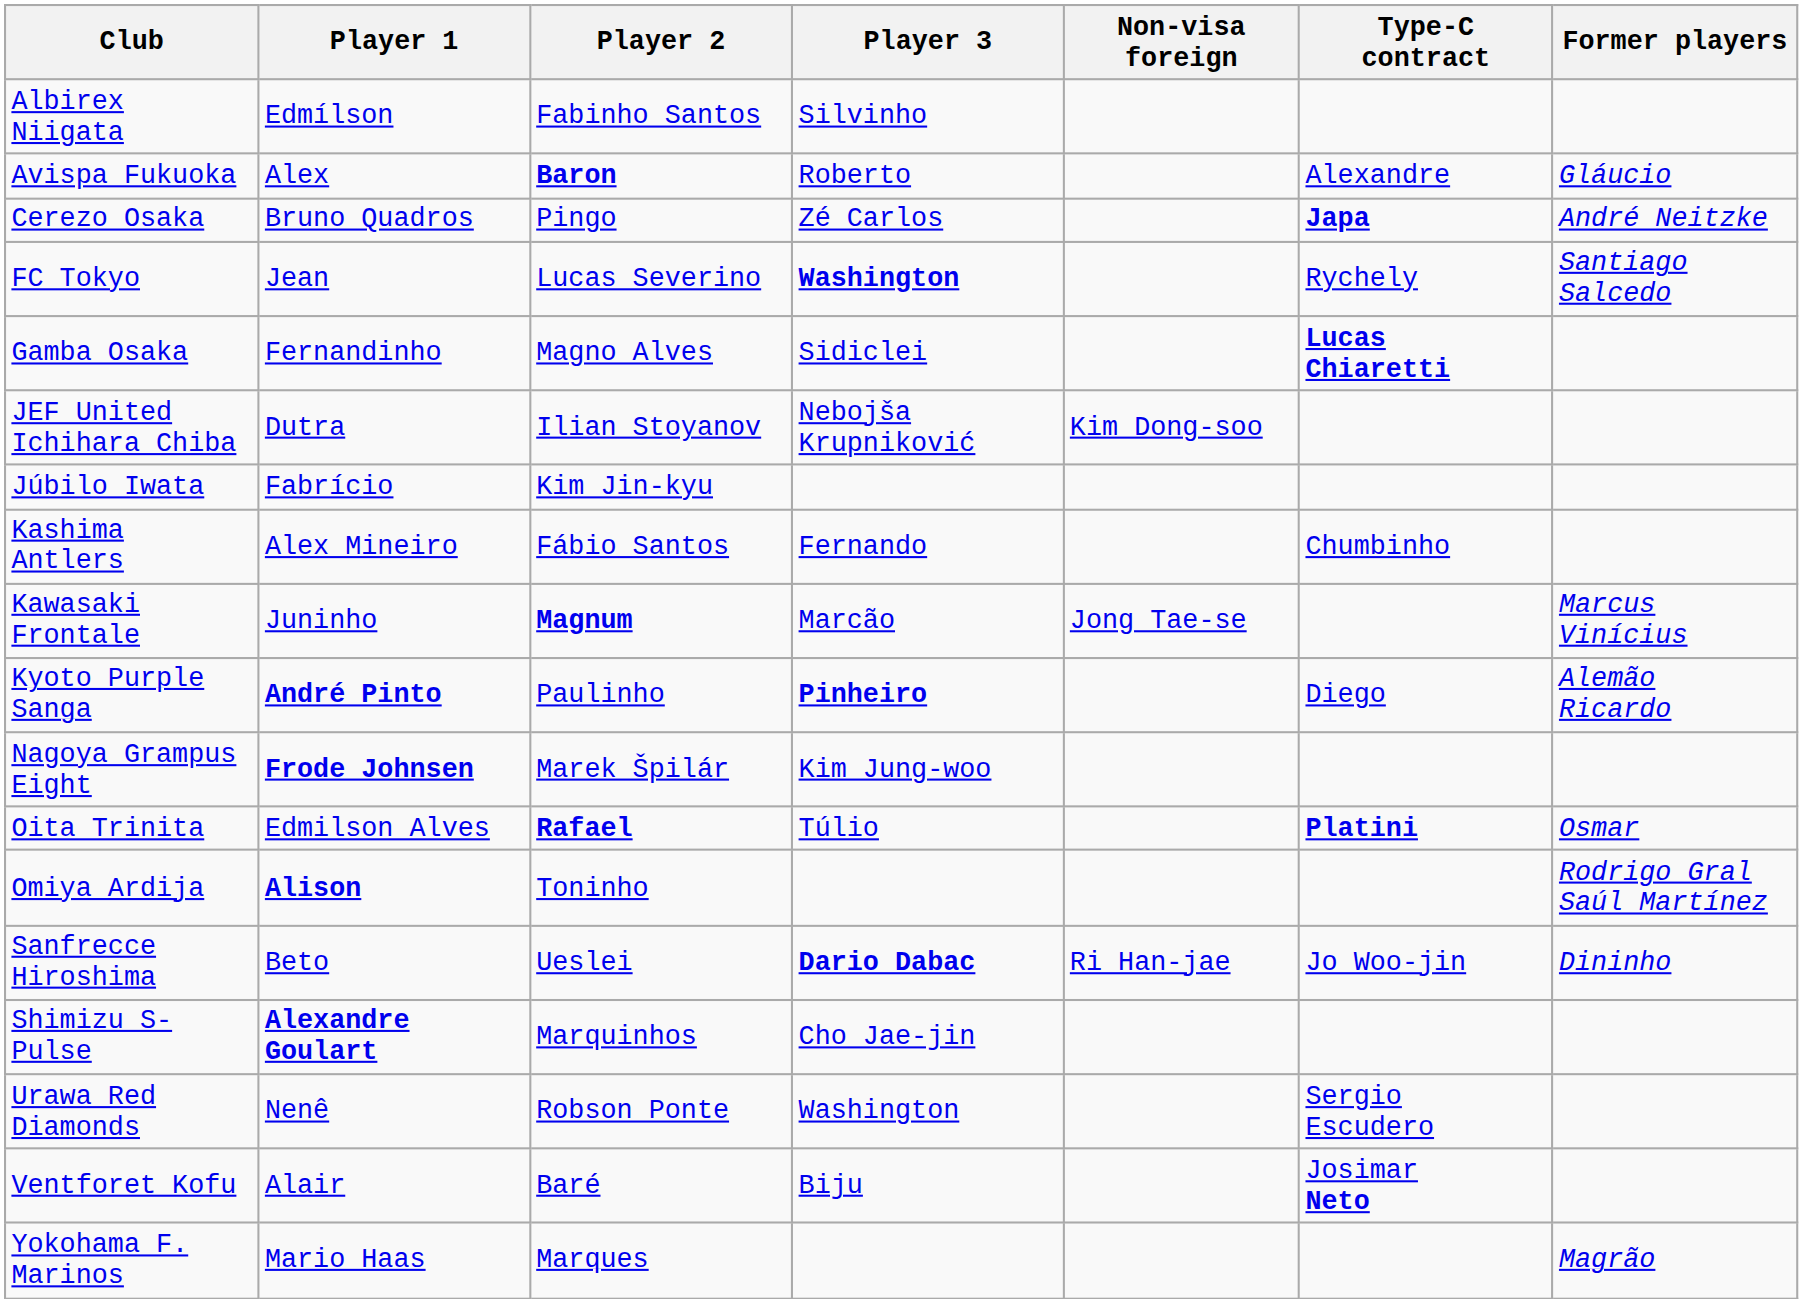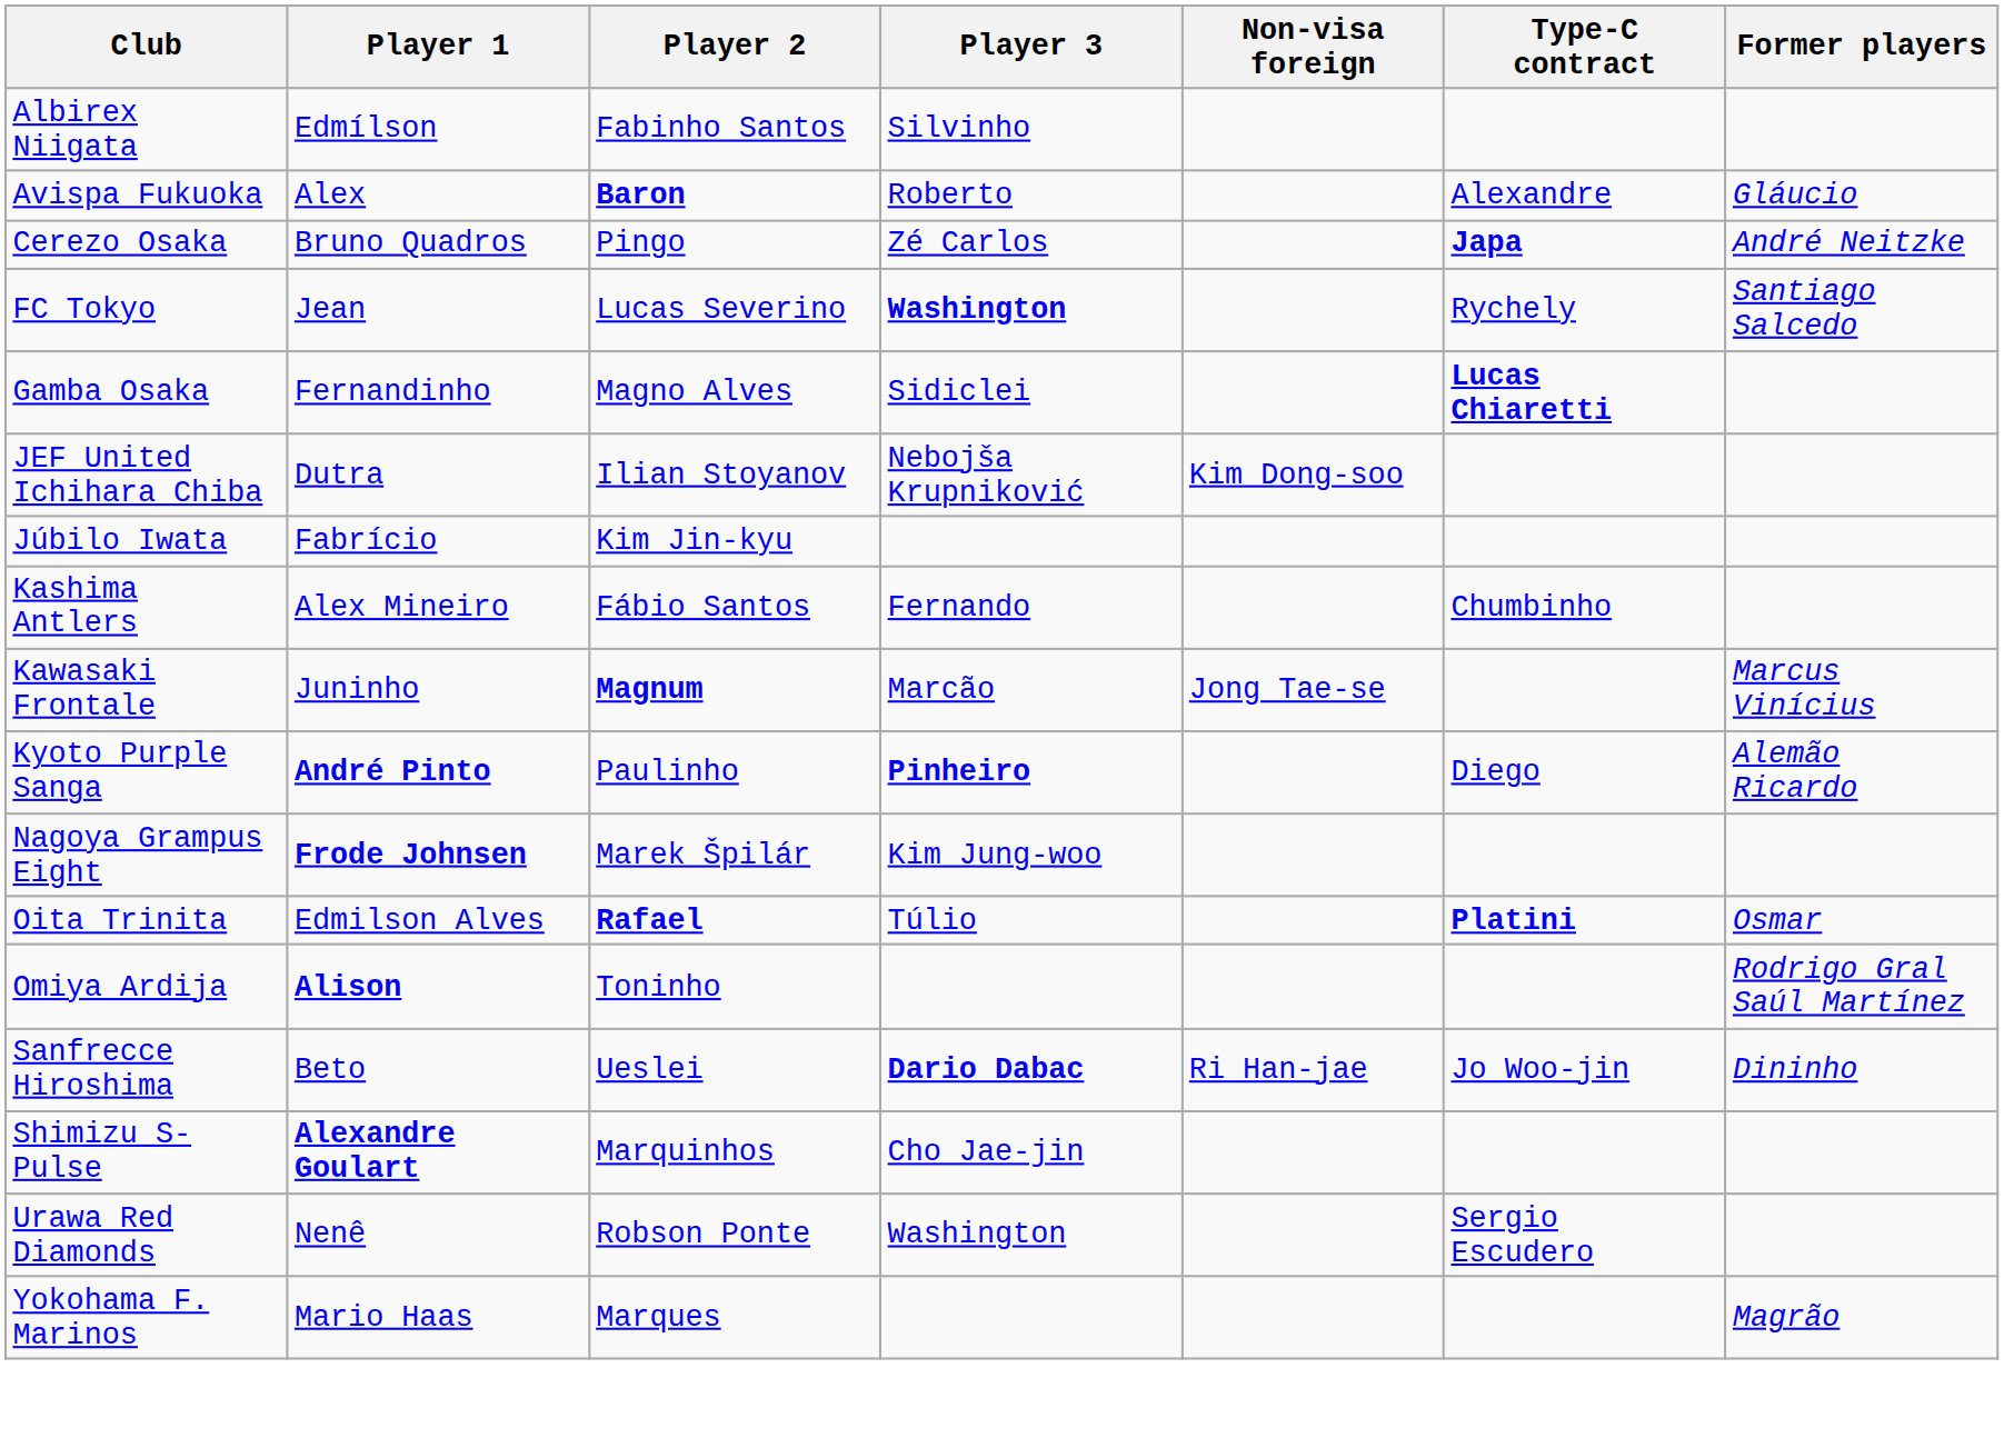 <table class="wikitable">
 <tr>
 <th width="175">Club</th>
 <th width="175">Player 1</th>
 <th width="175">Player 2</th>
 <th width="175">Player 3</th>
 <th width="175">Non-visa foreign</th>
 <th width="175">Type-C contract</th>
 <th width="175">Former players</th>
 </tr>
 <tr>
 <td><a href='#'>Albirex Niigata</a></td>
 <td> <a href='#'>Edmílson</a></td>
 <td> <a href='#'>Fabinho Santos</a></td>
 <td> <a href='#'>Silvinho</a></td>
 <td></td>
 <td></td>
 <td></td>
 </tr>
 <tr>
 <td><a href='#'>Avispa Fukuoka</a></td>
 <td> <a href='#'>Alex</a></td>
 <td> <strong><a href='#'>Baron</a></strong></td>
 <td> <a href='#'>Roberto</a></td>
 <td></td>
 <td> <a href='#'>Alexandre</a></td>
 <td> <em><a href='#'>Gláucio</a></em></td>
 </tr>
 <tr>
 <td><a href='#'>Cerezo Osaka</a></td>
 <td> <a href='#'>Bruno Quadros</a></td>
 <td> <a href='#'>Pingo</a></td>
 <td> <a href='#'>Zé Carlos</a></td>
 <td></td>
 <td> <strong><a href='#'>Japa</a></strong></td>
 <td> <em><a href='#'>André Neitzke</a></em></td>
 </tr>
 <tr>
 <td><a href='#'>FC Tokyo</a></td>
 <td> <a href='#'>Jean</a></td>
 <td> <a href='#'>Lucas Severino</a></td>
 <td> <strong><a href='#'>Washington</a></strong></td>
 <td></td>
 <td> <a href='#'>Rychely</a></td>
 <td> <em><a href='#'>Santiago Salcedo</a></em></td>
 </tr>
 <tr>
 <td><a href='#'>Gamba Osaka</a></td>
 <td> <a href='#'>Fernandinho</a></td>
 <td> <a href='#'>Magno Alves</a></td>
 <td> <a href='#'>Sidiclei</a></td>
 <td></td>
 <td> <strong><a href='#'>Lucas Chiaretti</a></strong></td>
 <td></td>
 </tr>
 <tr>
 <td><a href='#'>JEF United Ichihara Chiba</a></td>
 <td> <a href='#'>Dutra</a></td>
 <td> <a href='#'>Ilian Stoyanov</a></td>
 <td> <a href='#'>Nebojša Krupniković</a></td>
 <td> <a href='#'>Kim Dong-soo</a></td>
 <td></td>
 <td></td>
 </tr>
 <tr>
 <td><a href='#'>Júbilo Iwata</a></td>
 <td> <a href='#'>Fabrício</a></td>
 <td> <a href='#'>Kim Jin-kyu</a></td>
 <td></td>
 <td></td>
 <td></td>
 <td></td>
 </tr>
 <tr>
 <td><a href='#'>Kashima Antlers</a></td>
 <td> <a href='#'>Alex Mineiro</a></td>
 <td> <a href='#'>Fábio Santos</a></td>
 <td> <a href='#'>Fernando</a></td>
 <td></td>
 <td> <a href='#'>Chumbinho</a></td>
 <td></td>
 </tr>
 <tr>
 <td><a href='#'>Kawasaki Frontale</a></td>
 <td> <a href='#'>Juninho</a></td>
 <td> <strong><a href='#'>Magnum</a></strong></td>
 <td> <a href='#'>Marcão</a></td>
 <td> <a href='#'>Jong Tae-se</a></td>
 <td></td>
 <td> <em><a href='#'>Marcus Vinícius</a></em></td>
 </tr>
 <tr>
 <td><a href='#'>Kyoto Purple Sanga</a></td>
 <td> <strong><a href='#'>André Pinto</a></strong></td>
 <td> <a href='#'>Paulinho</a></td>
 <td> <strong><a href='#'>Pinheiro</a></strong></td>
 <td></td>
 <td> <a href='#'>Diego</a></td>
 <td> <em><a href='#'>Alemão</a></em> <br>  <em><a href='#'>Ricardo</a></em></td>
 </tr>
 <tr>
 <td><a href='#'>Nagoya Grampus Eight</a></td>
 <td> <strong><a href='#'>Frode Johnsen</a></strong></td>
 <td> <a href='#'>Marek Špilár</a></td>
 <td> <a href='#'>Kim Jung-woo</a></td>
 <td></td>
 <td></td>
 <td></td>
 </tr>
 <tr>
 <td><a href='#'>Oita Trinita</a></td>
 <td> <a href='#'>Edmilson Alves</a></td>
 <td> <strong><a href='#'>Rafael</a></strong></td>
 <td> <a href='#'>Túlio</a></td>
 <td></td>
 <td> <strong><a href='#'>Platini</a></strong></td>
 <td> <em><a href='#'>Osmar</a></em></td>
 </tr>
 <tr>
 <td><a href='#'>Omiya Ardija</a></td>
 <td> <strong><a href='#'>Alison</a></strong></td>
 <td> <a href='#'>Toninho</a></td>
 <td></td>
 <td></td>
 <td></td>
 <td> <em><a href='#'>Rodrigo Gral</a></em> <br>  <em><a href='#'>Saúl Martínez</a></em></td>
 </tr>
 <tr>
 <td><a href='#'>Sanfrecce Hiroshima</a></td>
 <td> <a href='#'>Beto</a></td>
 <td> <a href='#'>Ueslei</a></td>
 <td> <strong><a href='#'>Dario Dabac</a></strong></td>
 <td> <a href='#'>Ri Han-jae</a></td>
 <td> <a href='#'>Jo Woo-jin</a></td>
 <td> <em><a href='#'>Dininho</a></em></td>
 </tr>
 <tr>
 <td><a href='#'>Shimizu S-Pulse</a></td>
 <td> <strong><a href='#'>Alexandre Goulart</a></strong></td>
 <td> <a href='#'>Marquinhos</a></td>
 <td> <a href='#'>Cho Jae-jin</a></td>
 <td></td>
 <td></td>
 <td></td>
 </tr>
 <tr>
 <td><a href='#'>Urawa Red Diamonds</a></td>
 <td> <a href='#'>Nenê</a></td>
 <td> <a href='#'>Robson Ponte</a></td>
 <td> <a href='#'>Washington</a></td>
 <td></td>
 <td> <a href='#'>Sergio Escudero</a></td>
 <td></td>
 </tr>
 <tr>
-<td><a href='#'>Ventforet Kofu</a></td>
-<td> <a href='#'>Alair</a></td>
-<td> <a href='#'>Baré</a></td>
-<td> <a href='#'>Biju</a></td>
-<td></td>
-<td> <a href='#'>Josimar</a> <br>  <strong><a href='#'>Neto</a></strong></td>
-<td></td>
-</tr>
-<tr>
 <td><a href='#'>Yokohama F. Marinos</a></td>
 <td> <a href='#'>Mario Haas</a></td>
 <td> <a href='#'>Marques</a></td>
 <td></td>
 <td></td>
 <td></td>
 <td> <em><a href='#'>Magrão</a></em></td>
 </tr>
 </table>
